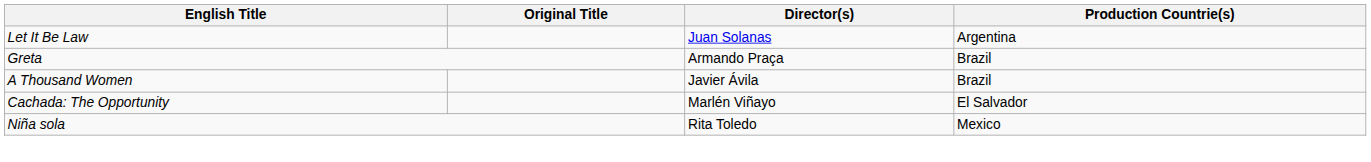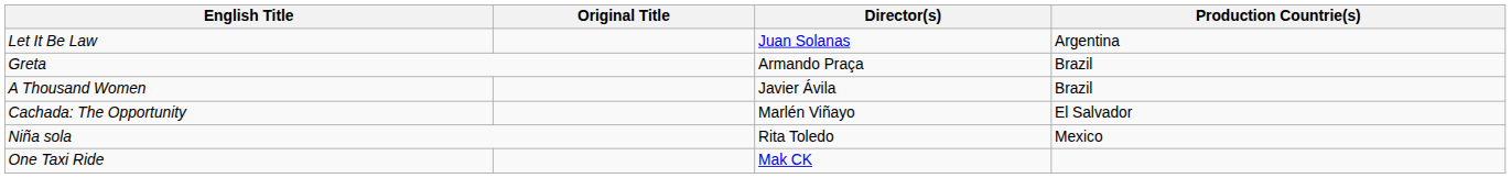 <table class="sortable wikitable" style="width:100%; margin-bottom:4px" cellpadding="5">
 <tr>
 <th scope="col">English Title</th>
 <th scope="col">Original Title</th>
 <th scope="col">Director(s)</th>
 <th scope="col">Production Countrie(s)</th>
 </tr>
 <tr>
 <td><em>Let It Be Law</em></td>
 <td></td>
 <td><a href='#'>Juan Solanas</a></td>
 <td>Argentina</td>
 </tr>
 <tr>
 <td colspan = "2"><em>Greta</em></td>
 <td>Armando Praça</td>
 <td>Brazil</td>
 </tr>
 <tr>
 <td><em>A Thousand Women</em></td>
 <td></td>
 <td>Javier Ávila</td>
 <td>Brazil</td>
 </tr>
 <tr>
 <td><em>Cachada: The Opportunity</em></td>
 <td></td>
 <td>Marlén Viñayo</td>
 <td>El Salvador</td>
 </tr>
 <tr>
 <td colspan = "2"><em>Niña sola</em></td>
 <td>Rita Toledo</td>
 <td>Mexico</td>
 </tr>
+<tr>
+<td><em>One Taxi Ride</em></td>
+<td></td>
+<td><a href='#'>Mak CK</a></td>
+<td></td>
+</tr>
 </table>
